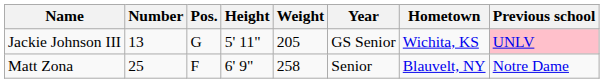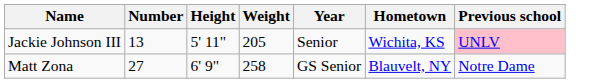 <table class="wikitable sortable">
 <tr>
 <th>Name</th>
 <th>Number</th>
-<th>Pos.</th>
 <th>Height</th>
 <th>Weight</th>
 <th>Year</th>
 <th>Hometown</th>
 <th class="unsortable">Previous school</th>
 </tr>
 <tr>
 <td>Jackie Johnson III</td>
 <td>13</td>
-<td>G</td>
 <td>5' 11"</td>
 <td>205</td>
-<td>GS Senior</td>
+<td>Senior</td>
 <td><a href='#'>Wichita, KS</a></td>
 <td style="background: pink;"><a href='#'>UNLV</a></td>
 </tr>
 <tr>
 <td>Matt Zona</td>
-<td>25</td>
-<td>F</td>
+<td>27</td>
 <td>6' 9"</td>
 <td>258</td>
-<td>Senior</td>
+<td>GS Senior</td>
 <td><a href='#'>Blauvelt, NY</a></td>
 <td><a href='#'>Notre Dame</a></td>
 </tr>
 </table>
